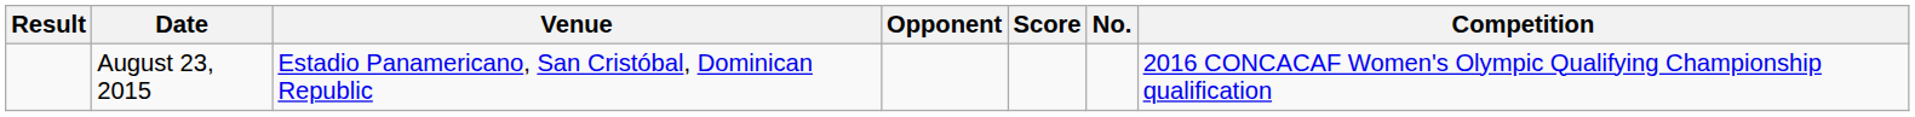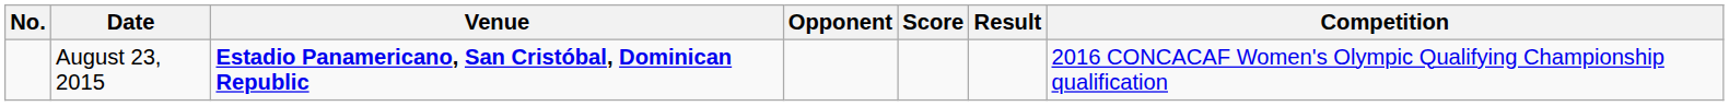 <table class="wikitable">
 <tr>
-<th>Result</th>
+<th>No.</th>
 <th>Date</th>
 <th>Venue</th>
 <th>Opponent</th>
 <th>Score</th>
-<th>No.</th>
+<th>Result</th>
 <th>Competition</th>
 </tr>
 <tr>
 <td></td>
 <td>August 23, 2015</td>
-<td><a href='#'>Estadio Panamericano</a>, <a href='#'>San Cristóbal</a>, <a href='#'>Dominican Republic</a></td>
+<td><strong><a href='#'>Estadio Panamericano</a>, <a href='#'>San Cristóbal</a>, <a href='#'>Dominican Republic</a></strong></td>
 <td></td>
 <td></td>
 <td></td>
 <td><a href='#'>2016 CONCACAF Women's Olympic Qualifying Championship qualification</a></td>
 </tr>
 </table>
